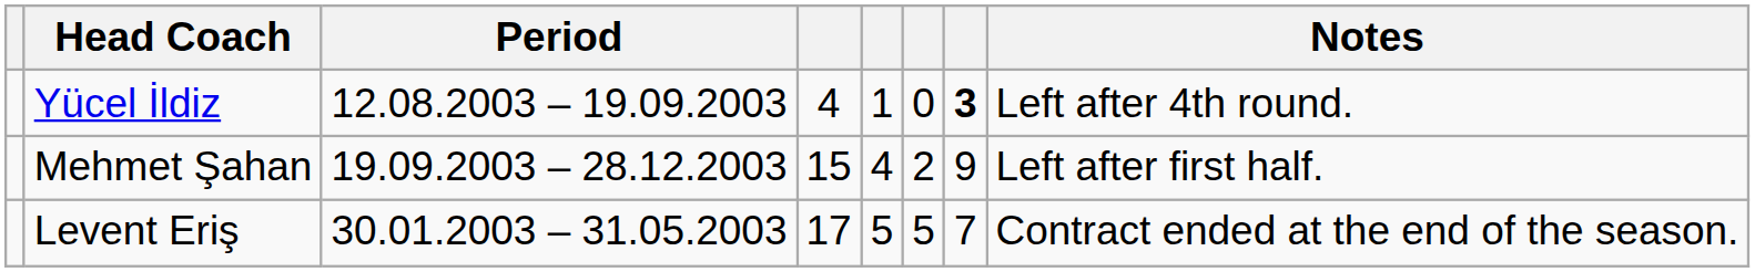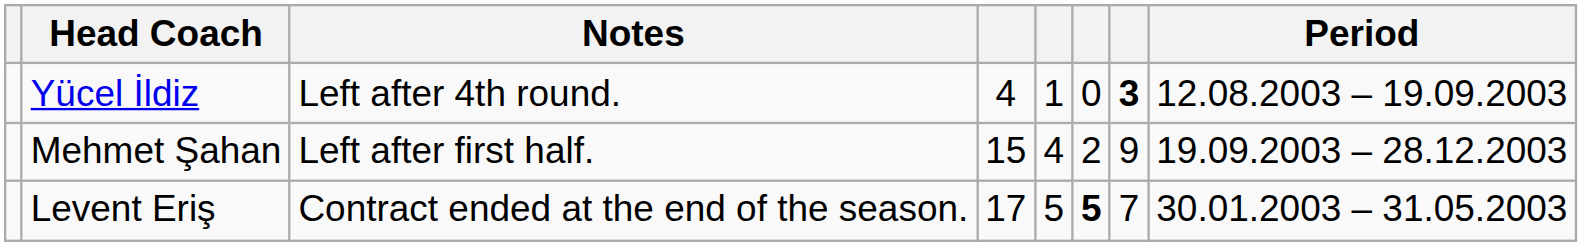 <table class="wikitable" style="text-align: left;">
 <tr>
 <th></th>
 <th>Head Coach</th>
-<th>Period</th>
+<th>Notes</th>
 <th></th>
 <th></th>
 <th></th>
 <th></th>
-<th>Notes</th>
+<th>Period</th>
 </tr>
 <tr>
 <td></td>
 <td><a href='#'>Yücel İldiz</a></td>
-<td>12.08.2003 – 19.09.2003</td>
+<td>Left after 4th round.</td>
 <td align="center">4</td>
 <td align="center">1</td>
 <td align="center">0</td>
 <td align="center"><strong>3</strong></td>
-<td>Left after 4th round.</td>
+<td>12.08.2003 – 19.09.2003</td>
 </tr>
 <tr>
 <td></td>
 <td>Mehmet Şahan</td>
-<td>19.09.2003 – 28.12.2003</td>
+<td>Left after first half.</td>
 <td align="center">15</td>
 <td align="center">4</td>
 <td align="center">2</td>
 <td align="center">9</td>
-<td>Left after first half.</td>
+<td>19.09.2003 – 28.12.2003</td>
 </tr>
 <tr>
 <td></td>
 <td>Levent Eriş</td>
-<td>30.01.2003 – 31.05.2003</td>
+<td>Contract ended at the end of the season.</td>
 <td align="center">17</td>
 <td align="center">5</td>
-<td align="center">5</td>
+<td align="center"><strong>5</strong></td>
 <td align="center">7</td>
-<td>Contract ended at the end of the season.</td>
+<td>30.01.2003 – 31.05.2003</td>
 </tr>
 </table>
